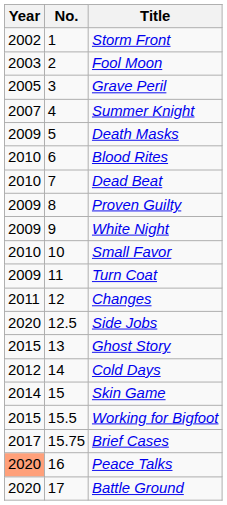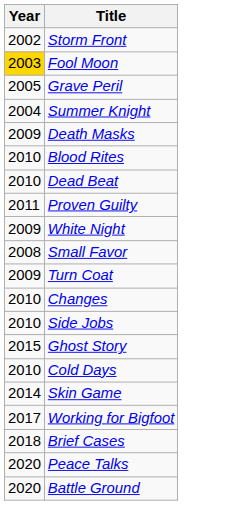 <table class="wikitable sortable">
 <tr>
 <th>Year</th>
-<th>No.</th>
 <th>Title</th>
 </tr>
 <tr>
 <td>2002</td>
-<td>1</td>
 <td><em><a href='#'>Storm Front</a></em></td>
 </tr>
 <tr>
-<td>2003</td>
-<td>2</td>
+<td style="background: gold;">2003</td>
 <td><em><a href='#'>Fool Moon</a></em></td>
 </tr>
 <tr>
 <td>2005</td>
-<td>3</td>
 <td><em><a href='#'>Grave Peril</a></em></td>
 </tr>
 <tr>
-<td>2007</td>
-<td>4</td>
+<td>2004</td>
 <td><em><a href='#'>Summer Knight</a></em></td>
 </tr>
 <tr>
 <td>2009</td>
-<td>5</td>
 <td><em><a href='#'>Death Masks</a></em></td>
 </tr>
 <tr>
 <td>2010</td>
-<td>6</td>
 <td><em><a href='#'>Blood Rites</a></em></td>
 </tr>
 <tr>
 <td>2010</td>
-<td>7</td>
 <td><em><a href='#'>Dead Beat</a></em></td>
 </tr>
 <tr>
-<td>2009</td>
-<td>8</td>
+<td>2011</td>
 <td><em><a href='#'>Proven Guilty</a></em></td>
 </tr>
 <tr>
 <td>2009</td>
-<td>9</td>
 <td><em><a href='#'>White Night</a></em></td>
 </tr>
 <tr>
-<td>2010</td>
-<td>10</td>
+<td>2008</td>
 <td><em><a href='#'>Small Favor</a></em></td>
 </tr>
 <tr>
 <td>2009</td>
-<td>11</td>
 <td><em><a href='#'>Turn Coat</a></em></td>
 </tr>
 <tr>
-<td>2011</td>
-<td>12</td>
+<td>2010</td>
 <td><em><a href='#'>Changes</a></em></td>
 </tr>
 <tr>
-<td>2020</td>
-<td>12.5</td>
+<td>2010</td>
 <td><em><a href='#'>Side Jobs</a></em></td>
 </tr>
 <tr>
 <td>2015</td>
-<td>13</td>
 <td><em><a href='#'>Ghost Story</a></em></td>
 </tr>
 <tr>
-<td>2012</td>
-<td>14</td>
+<td>2010</td>
 <td><em><a href='#'>Cold Days</a></em></td>
 </tr>
 <tr>
 <td>2014</td>
-<td>15</td>
 <td><em><a href='#'>Skin Game</a></em></td>
 </tr>
 <tr>
-<td>2015</td>
-<td>15.5</td>
+<td>2017</td>
 <td><em><a href='#'>Working for Bigfoot</a></em></td>
 </tr>
 <tr>
-<td>2017</td>
-<td>15.75</td>
+<td>2018</td>
 <td><em><a href='#'>Brief Cases</a></em></td>
 </tr>
 <tr>
-<td style="background: lightsalmon;">2020</td>
-<td>16</td>
+<td>2020</td>
 <td><em><a href='#'>Peace Talks</a></em></td>
 </tr>
 <tr>
 <td>2020</td>
-<td>17</td>
 <td><em><a href='#'>Battle Ground</a></em></td>
 </tr>
 </table>
